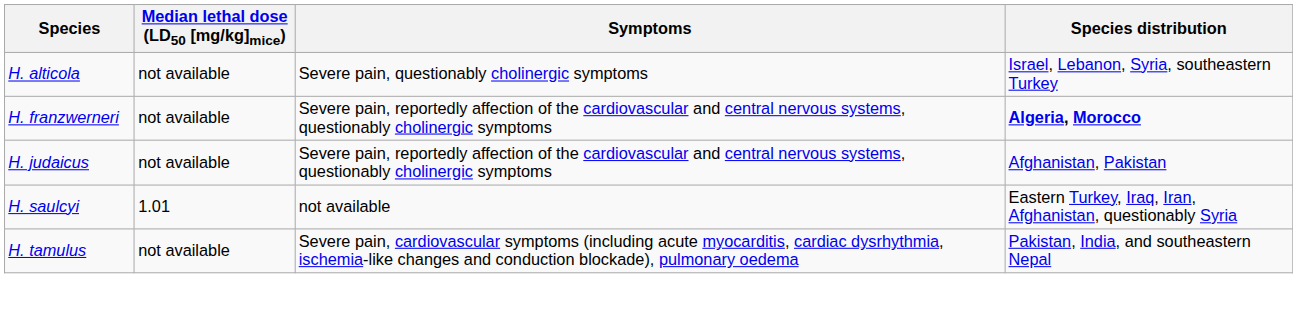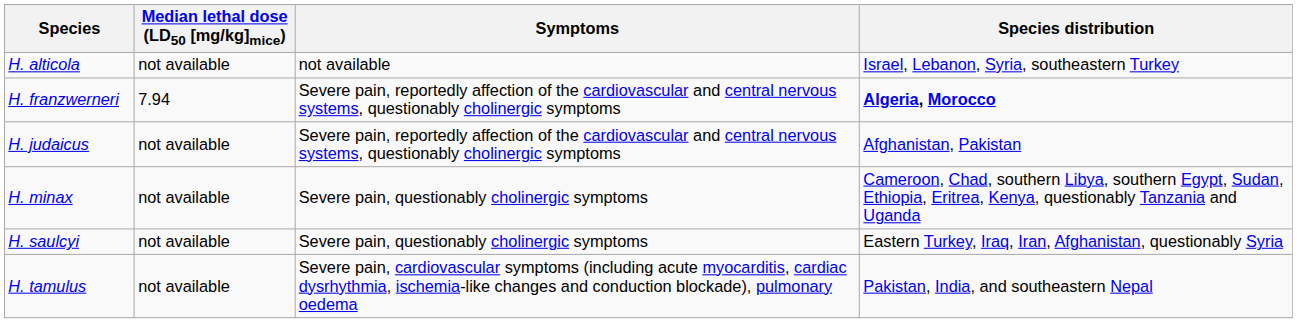 <table class="wikitable" width="100%">
 <tr>
 <th width="120px">Species</th>
 <th width="150px"><a href='#'>Median lethal dose</a><br> (LD<sub>50</sub> [mg/kg]<sub>mice</sub>)</th>
 <th>Symptoms</th>
 <th>Species distribution</th>
 </tr>
 <tr>
 <td><em><a href='#'>H. alticola</a></em></td>
 <td>not available</td>
-<td>Severe pain, questionably <a href='#'>cholinergic</a> symptoms</td>
+<td>not available</td>
 <td><a href='#'>Israel</a>, <a href='#'>Lebanon</a>, <a href='#'>Syria</a>, southeastern <a href='#'>Turkey</a></td>
 </tr>
 <tr>
 <td><em><a href='#'>H. franzwerneri</a></em></td>
-<td>not available</td>
+<td>7.94</td>
 <td>Severe pain, reportedly affection of the <a href='#'>cardiovascular</a> and <a href='#'>central nervous systems</a>, questionably <a href='#'>cholinergic</a> symptoms</td>
 <td><strong><a href='#'>Algeria</a>, <a href='#'>Morocco</a></strong></td>
 </tr>
 <tr>
 <td><em><a href='#'>H. judaicus</a></em></td>
 <td>not available</td>
 <td>Severe pain, reportedly affection of the <a href='#'>cardiovascular</a> and <a href='#'>central nervous systems</a>, questionably <a href='#'>cholinergic</a> symptoms</td>
 <td><a href='#'>Afghanistan</a>, <a href='#'>Pakistan</a></td>
 </tr>
 <tr>
+<td><em><a href='#'>H. minax</a></em></td>
+<td>not available</td>
+<td>Severe pain, questionably <a href='#'>cholinergic</a> symptoms</td>
+<td><a href='#'>Cameroon</a>, <a href='#'>Chad</a>, southern <a href='#'>Libya</a>, southern <a href='#'>Egypt</a>, <a href='#'>Sudan</a>, <a href='#'>Ethiopia</a>, <a href='#'>Eritrea</a>, <a href='#'>Kenya</a>, questionably <a href='#'>Tanzania</a> and <a href='#'>Uganda</a></td>
+</tr>
+<tr>
 <td><em><a href='#'>H. saulcyi</a></em></td>
-<td>1.01</td>
 <td>not available</td>
+<td>Severe pain, questionably <a href='#'>cholinergic</a> symptoms</td>
 <td>Eastern <a href='#'>Turkey</a>, <a href='#'>Iraq</a>, <a href='#'>Iran</a>, <a href='#'>Afghanistan</a>, questionably <a href='#'>Syria</a></td>
 </tr>
 <tr>
 <td><em><a href='#'>H. tamulus</a></em></td>
 <td>not available</td>
 <td>Severe pain, <a href='#'>cardiovascular</a> symptoms (including acute <a href='#'>myocarditis</a>, <a href='#'>cardiac dysrhythmia</a>, <a href='#'>ischemia</a>-like changes and conduction blockade), <a href='#'>pulmonary oedema</a></td>
 <td><a href='#'>Pakistan</a>, <a href='#'>India</a>, and southeastern <a href='#'>Nepal</a></td>
 </tr>
 </table>
